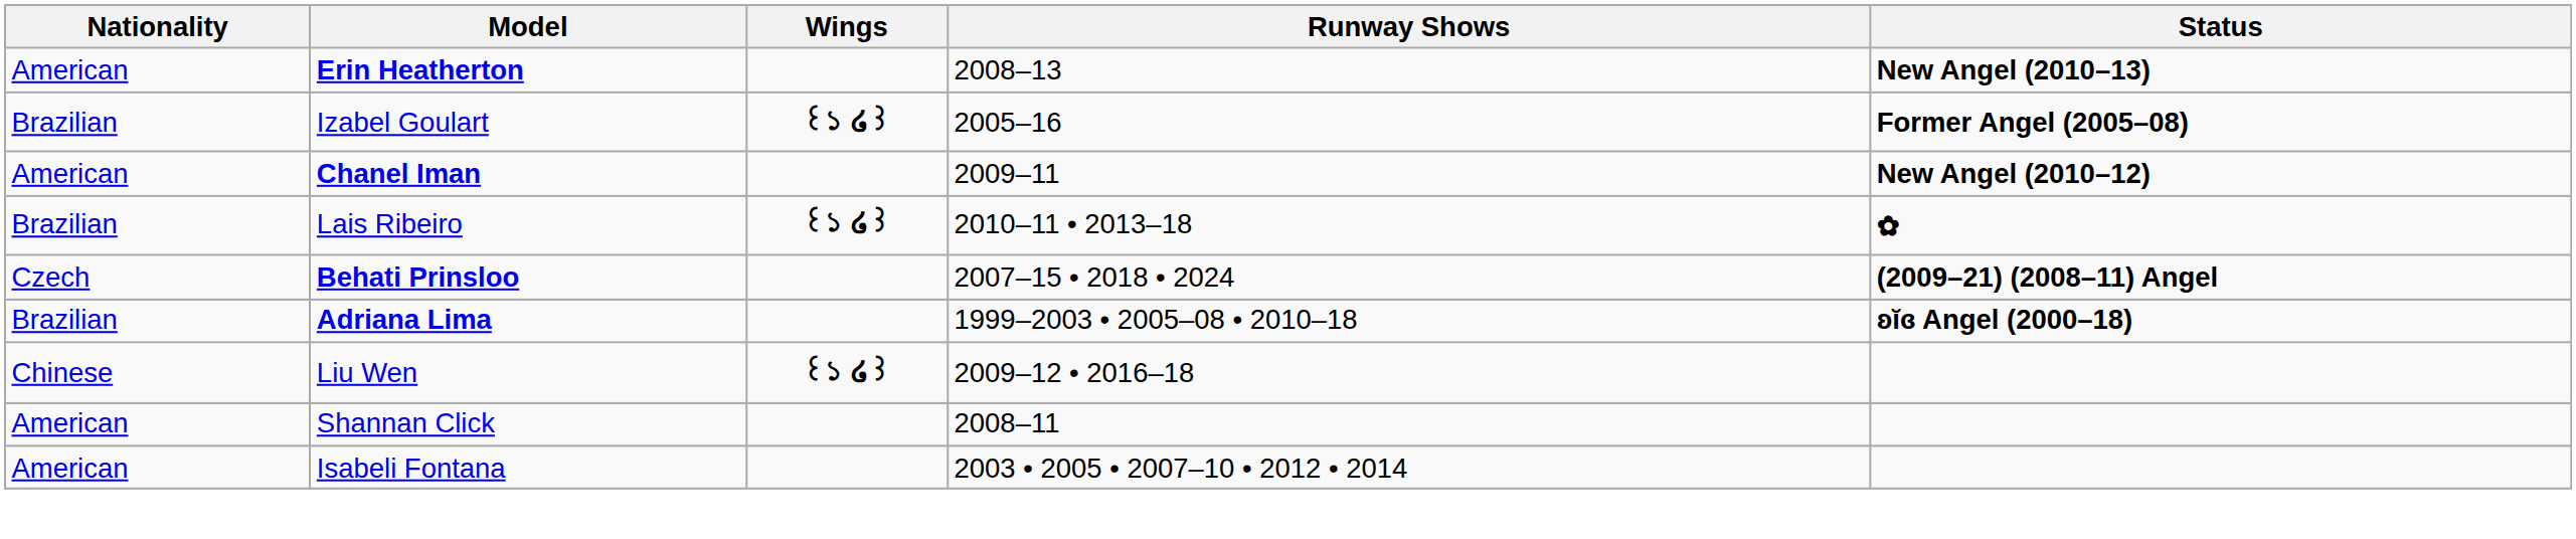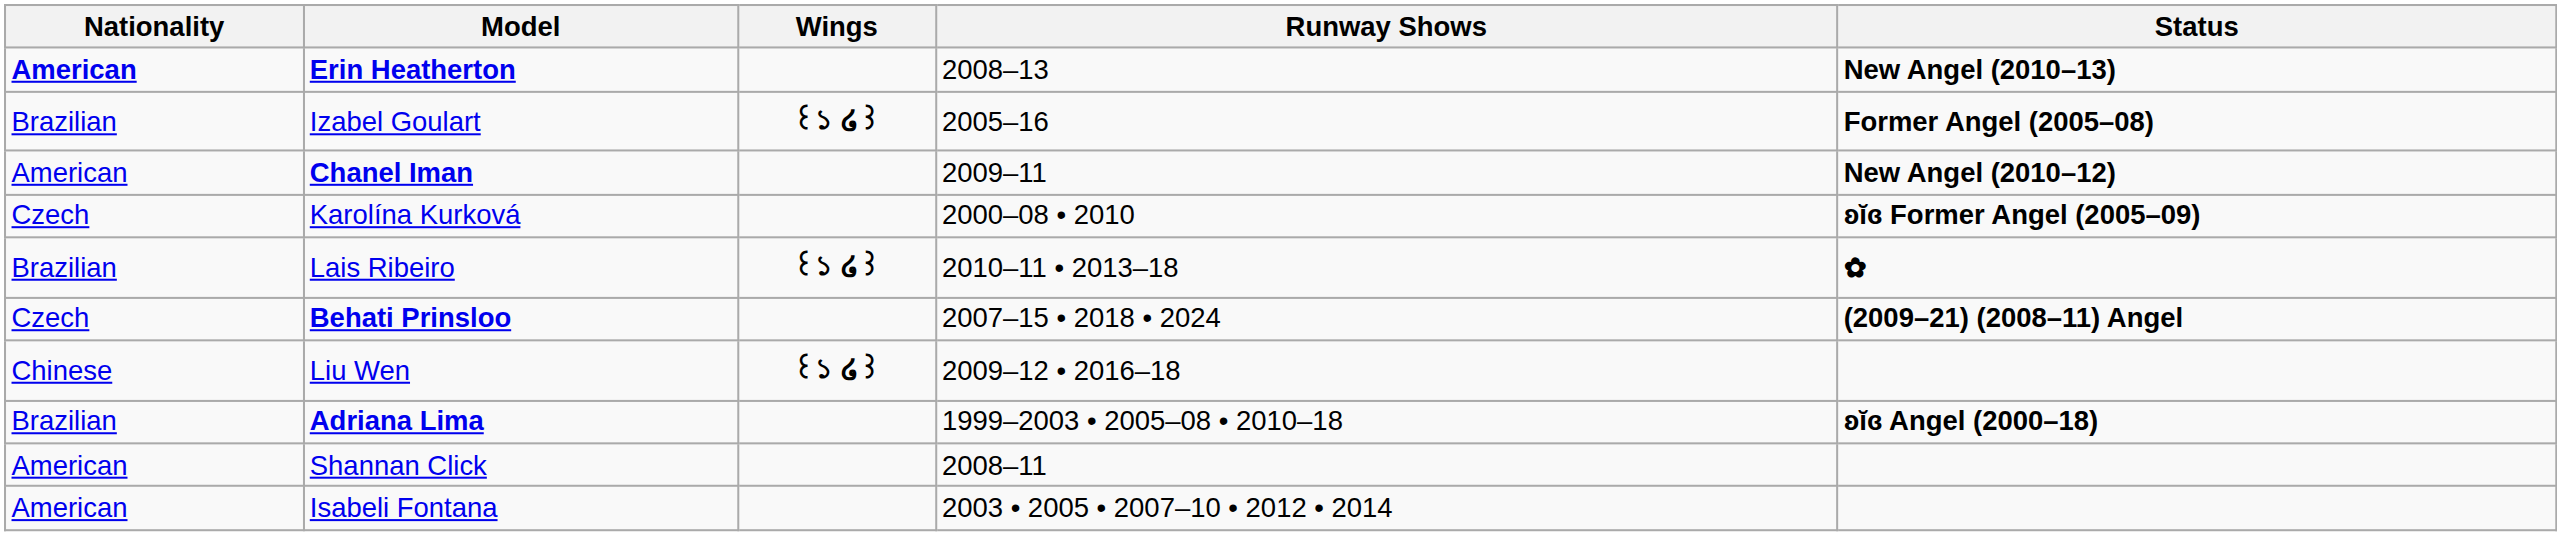 <table class="sortable wikitable"  style="font-size:85%; width:100%;">
 <tr>
 <th style="text-align:center;">Nationality</th>
 <th style="text-align:center;">Model</th>
 <th style="text-align:center;">Wings</th>
 <th style="text-align:center;">Runway Shows</th>
 <th style="text-align:center;">Status</th>
 </tr>
 <tr>
-<td> <a href='#'>American</a></td>
+<td><strong> <a href='#'>American</a></strong></td>
 <td><strong><a href='#'>Erin Heatherton</a></strong></td>
 <td></td>
 <td>2008–13</td>
 <td><strong>New  Angel (2010–13)</strong></td>
 </tr>
 <tr>
 <td> <a href='#'>Brazilian</a></td>
 <td><a href='#'>Izabel Goulart</a></td>
 <td align="center"><strong>꒰১ ໒꒱</strong></td>
 <td>2005–16</td>
 <td><strong>Former  Angel (2005–08)</strong></td>
 </tr>
 <tr>
 <td> <a href='#'>American</a></td>
 <td><strong><a href='#'>Chanel Iman</a></strong></td>
 <td></td>
 <td>2009–11</td>
 <td><strong>New  Angel (2010–12)</strong></td>
 </tr>
 <tr>
+<td> <a href='#'>Czech</a></td>
+<td><a href='#'>Karolína Kurková</a></td>
+<td></td>
+<td>2000–08 • 2010</td>
+<td><strong>ʚĭɞ Former  Angel (2005–09)</strong></td>
+</tr>
+<tr>
 <td> <a href='#'>Brazilian</a></td>
 <td><a href='#'>Lais Ribeiro</a></td>
 <td align="center"><strong>꒰১ ໒꒱</strong></td>
 <td>2010–11 • 2013–18</td>
 <td><strong>✿</strong></td>
 </tr>
 <tr>
 <td> <a href='#'>Czech</a></td>
 <td><strong><a href='#'>Behati Prinsloo</a></strong></td>
 <td></td>
 <td>2007–15 • 2018 • 2024</td>
 <td><strong> (2009–21) </strong> <strong>(2008–11) Angel</strong></td>
 </tr>
 <tr>
+<td> <a href='#'>Chinese</a></td>
+<td><a href='#'>Liu Wen</a></td>
+<td align="center"><strong>꒰১ ໒꒱</strong></td>
+<td>2009–12 • 2016–18</td>
+<td></td>
+</tr>
+<tr>
 <td> <a href='#'>Brazilian</a></td>
 <td><strong><a href='#'>Adriana Lima</a></strong></td>
 <td></td>
 <td>1999–2003 • 2005–08 • 2010–18</td>
 <td><strong>ʚĭɞ  Angel (2000–18)</strong></td>
-</tr>
-<tr>
-<td> <a href='#'>Chinese</a></td>
-<td><a href='#'>Liu Wen</a></td>
-<td align="center"><strong>꒰১ ໒꒱</strong></td>
-<td>2009–12 • 2016–18</td>
-<td></td>
 </tr>
 <tr>
 <td> <a href='#'>American</a></td>
 <td><a href='#'>Shannan Click</a></td>
 <td></td>
 <td>2008–11</td>
 <td></td>
 </tr>
 <tr>
 <td> <a href='#'>American</a></td>
 <td><a href='#'>Isabeli Fontana</a></td>
 <td></td>
 <td>2003 • 2005 • 2007–10 • 2012 • 2014</td>
 <td></td>
 </tr>
 </table>
